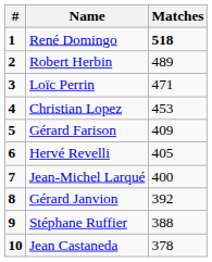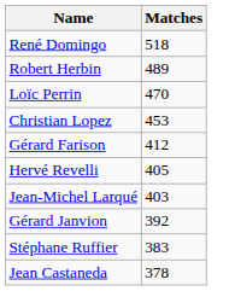 <table class="wikitable">
 <tr>
-<th>#</th>
 <th>Name</th>
 <th>Matches</th>
 </tr>
 <tr>
-<td><strong>1</strong></td>
 <td> <a href='#'>René Domingo</a></td>
-<td><strong>518</strong></td>
+<td>518</td>
 </tr>
 <tr>
-<td><strong>2</strong></td>
 <td> <a href='#'>Robert Herbin</a></td>
 <td>489</td>
 </tr>
 <tr>
-<td><strong>3</strong></td>
 <td> <a href='#'>Loïc Perrin</a></td>
-<td>471</td>
+<td>470</td>
 </tr>
 <tr>
-<td><strong>4</strong></td>
 <td> <a href='#'>Christian Lopez</a></td>
 <td>453</td>
 </tr>
 <tr>
-<td><strong>5</strong></td>
 <td> <a href='#'>Gérard Farison</a></td>
-<td>409</td>
+<td>412</td>
 </tr>
 <tr>
-<td><strong>6</strong></td>
 <td> <a href='#'>Hervé Revelli</a></td>
 <td>405</td>
 </tr>
 <tr>
-<td><strong>7</strong></td>
 <td> <a href='#'>Jean-Michel Larqué</a></td>
-<td>400</td>
+<td>403</td>
 </tr>
 <tr>
-<td><strong>8</strong></td>
 <td> <a href='#'>Gérard Janvion</a></td>
 <td>392</td>
 </tr>
 <tr>
-<td><strong>9</strong></td>
 <td> <a href='#'>Stéphane Ruffier</a></td>
-<td>388</td>
+<td>383</td>
 </tr>
 <tr>
-<td><strong>10</strong></td>
 <td> <a href='#'>Jean Castaneda</a></td>
 <td>378</td>
 </tr>
 </table>
